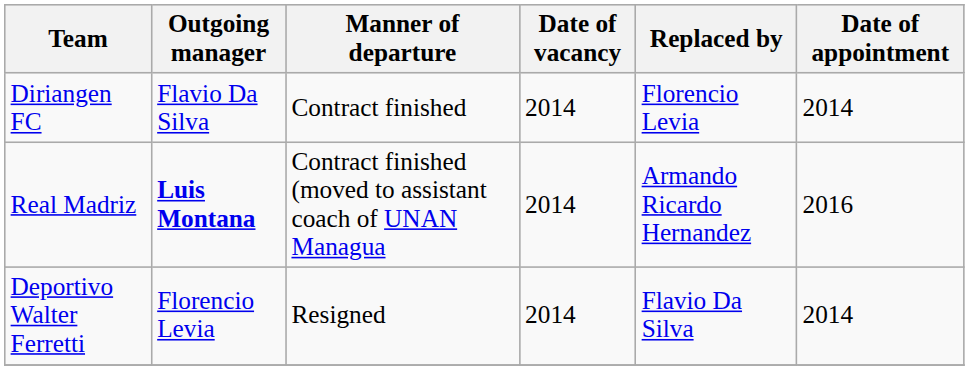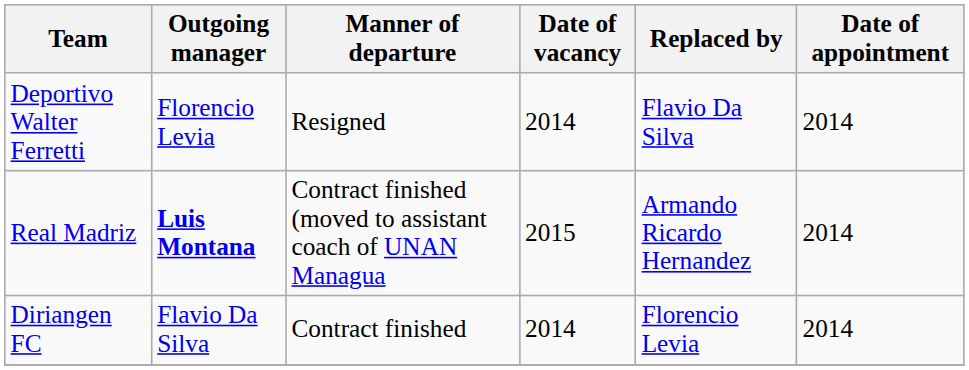 <table class="wikitable">
 <tr>
 <th>Team</th>
 <th>Outgoing manager</th>
 <th>Manner of departure</th>
 <th>Date of vacancy</th>
 <th>Replaced by</th>
 <th>Date of appointment</th>
 </tr>
 <tr>
+<td><a href='#'>Deportivo Walter Ferretti</a></td>
+<td> <a href='#'>Florencio Levia</a></td>
+<td>Resigned</td>
+<td>2014</td>
+<td> <a href='#'>Flavio Da Silva</a></td>
+<td>2014</td>
+</tr>
+<tr>
+<td><a href='#'>Real Madriz</a></td>
+<td><strong> <a href='#'>Luis Montana</a></strong></td>
+<td>Contract finished (moved to assistant coach of <a href='#'>UNAN Managua</a></td>
+<td>2015</td>
+<td> <a href='#'>Armando Ricardo Hernandez</a></td>
+<td>2014</td>
+</tr>
+<tr>
 <td><a href='#'>Diriangen FC</a></td>
 <td> <a href='#'>Flavio Da Silva</a></td>
 <td>Contract finished</td>
 <td>2014</td>
 <td> <a href='#'>Florencio Levia</a></td>
 <td>2014</td>
 </tr>
 <tr>
-<td><a href='#'>Real Madriz</a></td>
-<td><strong> <a href='#'>Luis Montana</a></strong></td>
-<td>Contract finished (moved to assistant coach of <a href='#'>UNAN Managua</a></td>
-<td>2014</td>
-<td> <a href='#'>Armando Ricardo Hernandez</a></td>
-<td>2016</td>
-</tr>
-<tr>
-<td><a href='#'>Deportivo Walter Ferretti</a></td>
-<td> <a href='#'>Florencio Levia</a></td>
-<td>Resigned</td>
-<td>2014</td>
-<td> <a href='#'>Flavio Da Silva</a></td>
-<td>2014</td>
-</tr>
-<tr>
 </tr>
 </table>
